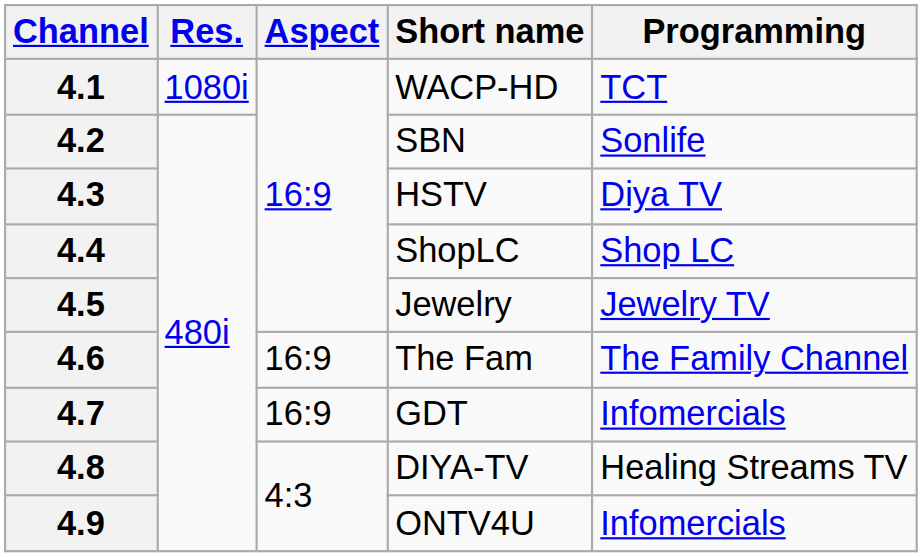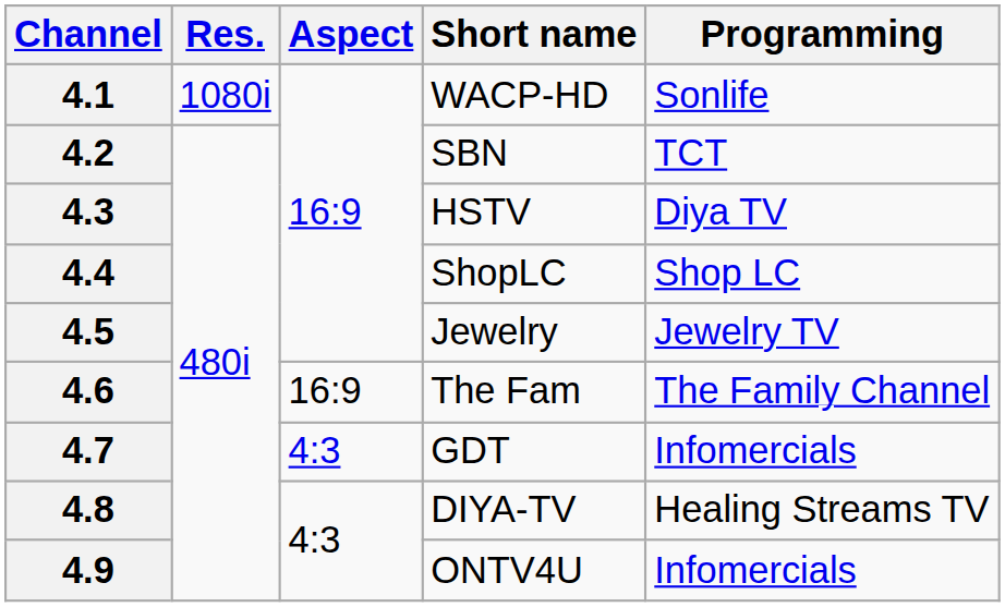 <table class="wikitable">
 <tr>
 <th scope = "col"><a href='#'>Channel</a></th>
 <th scope = "col"><a href='#'>Res.</a></th>
 <th scope = "col"><a href='#'>Aspect</a></th>
 <th scope = "col">Short name</th>
 <th scope = "col">Programming</th>
 </tr>
 <tr>
 <th scope = "row">4.1</th>
 <td><a href='#'>1080i</a></td>
 <td rowspan="5"><a href='#'>16:9</a></td>
 <td>WACP-HD</td>
-<td><a href='#'>TCT</a></td>
+<td><a href='#'>Sonlife</a></td>
 </tr>
 <tr>
 <th scope = "row">4.2</th>
 <td rowspan="8"><a href='#'>480i</a></td>
 <td>SBN</td>
-<td><a href='#'>Sonlife</a></td>
+<td><a href='#'>TCT</a></td>
 </tr>
 <tr>
 <th scope = "row">4.3</th>
 <td>HSTV</td>
 <td><a href='#'>Diya TV</a></td>
 </tr>
 <tr>
 <th scope = "row">4.4</th>
 <td>ShopLC</td>
 <td><a href='#'>Shop LC</a></td>
 </tr>
 <tr>
 <th scope = "row">4.5</th>
 <td>Jewelry</td>
 <td><a href='#'>Jewelry TV</a></td>
 </tr>
 <tr>
 <th scope = "row">4.6</th>
 <td>16:9</td>
 <td>The Fam</td>
 <td><a href='#'>The Family Channel</a></td>
 </tr>
 <tr>
 <th scope = "row">4.7</th>
-<td>16:9</td>
+<td><a href='#'>4:3</a></td>
 <td>GDT</td>
 <td><a href='#'>Infomercials</a></td>
 </tr>
 <tr>
 <th scope = "row">4.8</th>
 <td rowspan="2">4:3</td>
 <td>DIYA-TV</td>
 <td>Healing Streams TV</td>
 </tr>
 <tr>
 <th scope = "row">4.9</th>
 <td>ONTV4U</td>
 <td><a href='#'>Infomercials</a></td>
 </tr>
 </table>
